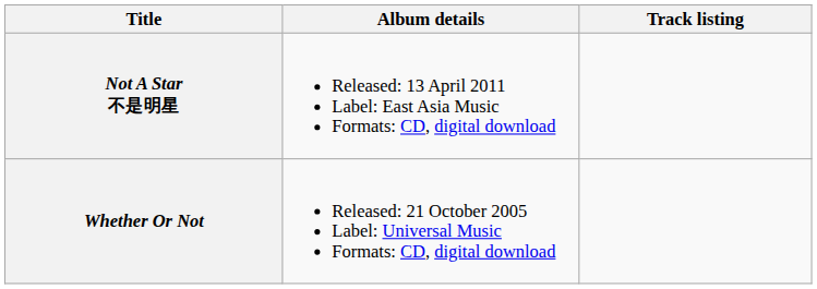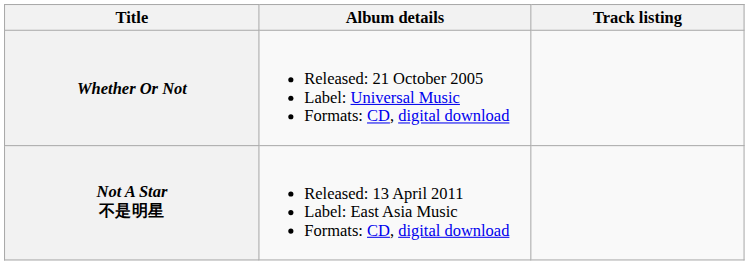 <table class="wikitable plainrowheaders" style="text-align:center;">
 <tr>
 <th style="width:15em;">Title</th>
 <th style="width:16em;">Album details</th>
 <th style="width:200px;">Track listing</th>
 </tr>
 <tr>
+<th scope="row"><em>Whether Or Not</em></th>
+<td align="left"><br><ul><li>Released: 21 October 2005</li><li>Label: <a href='#'>Universal Music</a></li><li>Formats: <a href='#'>CD</a>, <a href='#'>digital download</a></li></ul></td>
+<td align="center"></td>
+</tr>
+<tr>
 <th scope="row"><em>Not A Star</em> <br>不是明星</th>
 <td align="left"><br><ul><li>Released: 13 April 2011</li><li>Label: East Asia Music</li><li>Formats: <a href='#'>CD</a>, <a href='#'>digital download</a></li></ul></td>
 <td align="center"></td>
 </tr>
-<tr>
-<th scope="row"><em>Whether Or Not</em></th>
-<td align="left"><br><ul><li>Released: 21 October 2005</li><li>Label: <a href='#'>Universal Music</a></li><li>Formats: <a href='#'>CD</a>, <a href='#'>digital download</a></li></ul></td>
-<td align="center"></td>
-</tr>
 </table>
